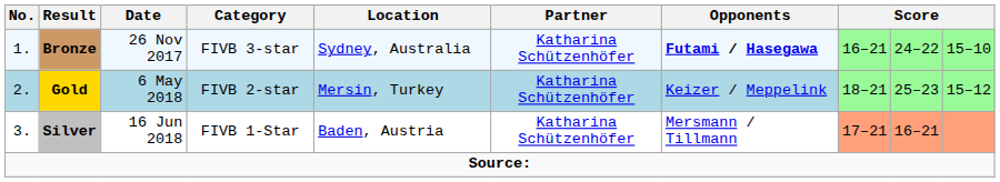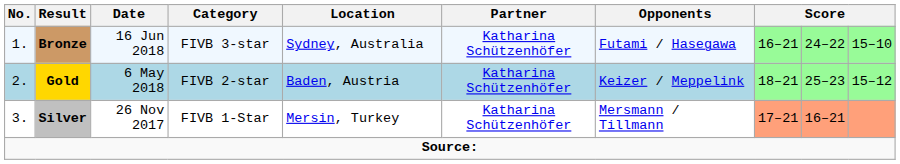 <table class="sortable wikitable" style=font-size:95%>
 <tr>
 <th>No.</th>
 <th>Result</th>
 <th width="65">Date</th>
 <th width="100">Category</th>
 <th width="140">Location</th>
 <th width="135">Partner</th>
 <th width="140">Opponents</th>
 <th colspan="3">Score</th>
 </tr>
 <tr bgcolor=#f0f8ff>
 <td align=center>1.</td>
 <td align=center style="background:#cc9966;"><strong>Bronze</strong></td>
-<td align=right>26 Nov 2017</td>
+<td align=right>16 Jun 2018</td>
 <td align=center>FIVB 3-star</td>
 <td> <a href='#'>Sydney</a>, Australia</td>
 <td align=center><a href='#'>Katharina Schützenhöfer</a></td>
-<td><strong> <a href='#'>Futami</a> / <a href='#'>Hasegawa</a></strong></td>
+<td> <a href='#'>Futami</a> / <a href='#'>Hasegawa</a></td>
 <td bgcolor=98FB98>16–21</td>
 <td bgcolor=98FB98>24–22</td>
 <td bgcolor=98FB98>15–10</td>
 </tr>
 <tr bgcolor=lightblue>
 <td align=center>2.</td>
 <td align=center style="background:gold;"><strong>Gold</strong></td>
 <td align=right>6 May 2018</td>
 <td align=center>FIVB 2-star</td>
-<td> <a href='#'>Mersin</a>, Turkey</td>
+<td> <a href='#'>Baden</a>, Austria</td>
 <td align=center><a href='#'>Katharina Schützenhöfer</a></td>
 <td> <a href='#'>Keizer</a> / <a href='#'>Meppelink</a></td>
 <td bgcolor=98FB98>18–21</td>
 <td bgcolor=98FB98>25–23</td>
 <td bgcolor=98FB98>15–12</td>
 </tr>
 <tr bgcolor=#ffffff>
 <td align=center>3.</td>
 <td align=center style="background:silver;"><strong>Silver</strong></td>
-<td align=right>16 Jun 2018</td>
+<td align=right>26 Nov 2017</td>
 <td align=center>FIVB 1-Star</td>
-<td> <a href='#'>Baden</a>, Austria</td>
+<td> <a href='#'>Mersin</a>, Turkey</td>
 <td align=center><a href='#'>Katharina Schützenhöfer</a></td>
 <td> <a href='#'>Mersmann</a> / <a href='#'>Tillmann</a></td>
 <td style="background:#ffa07a;">17–21</td>
 <td style="background:#ffa07a;">16–21</td>
 <td style="background:#ffa07a;"></td>
 </tr>
 <tr>
 <td align=center colspan ="10"><strong>Source:</strong> </td>
 </tr>
 </table>
